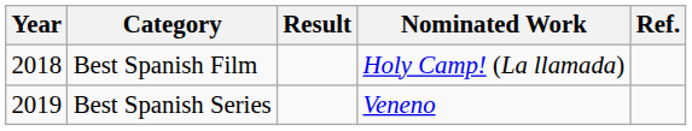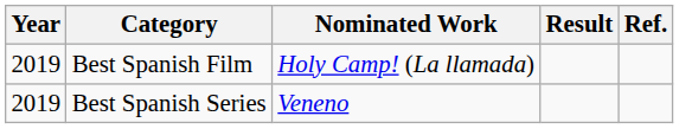 <table class="wikitable">
 <tr>
 <th>Year</th>
 <th>Category</th>
+<th>Nominated Work</th>
 <th>Result</th>
-<th>Nominated Work</th>
 <th>Ref.</th>
 </tr>
 <tr>
-<td>2018</td>
+<td>2019</td>
 <td>Best Spanish Film</td>
+<td><em><a href='#'>Holy Camp!</a></em> (<em>La llamada</em>)</td>
 <td></td>
-<td><em><a href='#'>Holy Camp!</a></em> (<em>La llamada</em>)</td>
 <td></td>
 </tr>
 <tr>
 <td>2019</td>
 <td>Best Spanish Series</td>
+<td><em><a href='#'>Veneno</a></em></td>
 <td></td>
-<td><em><a href='#'>Veneno</a></em></td>
 <td></td>
 </tr>
 </table>
